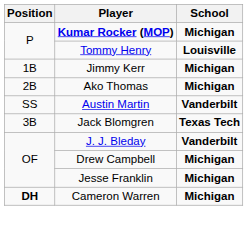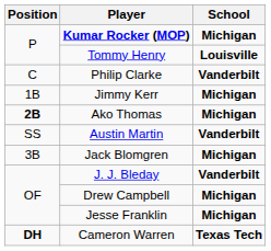 <table class="wikitable" style=text-align:center>
 <tr>
 <th>Position</th>
 <th>Player</th>
 <th>School</th>
 </tr>
 <tr>
 <td rowspan=2>P</td>
 <td><strong><a href='#'>Kumar Rocker</a> (<a href='#'>MOP</a>)</strong></td>
 <td style=><strong>Michigan</strong></td>
 </tr>
 <tr>
 <td><a href='#'>Tommy Henry</a></td>
 <td style=><strong>Louisville</strong></td>
 </tr>
 <tr>
+<td>C</td>
+<td>Philip Clarke</td>
+<td style=><strong>Vanderbilt</strong></td>
+</tr>
+<tr>
 <td>1B</td>
 <td>Jimmy Kerr</td>
 <td style=><strong>Michigan</strong></td>
 </tr>
 <tr>
-<td>2B</td>
+<td><strong>2B</strong></td>
 <td>Ako Thomas</td>
 <td style=><strong>Michigan</strong></td>
 </tr>
 <tr>
 <td>SS</td>
 <td><a href='#'>Austin Martin</a></td>
 <td style=><strong>Vanderbilt</strong></td>
 </tr>
 <tr>
 <td>3B</td>
 <td>Jack Blomgren</td>
-<td style=><strong>Texas Tech</strong></td>
+<td style=><strong>Michigan</strong></td>
 </tr>
 <tr>
 <td rowspan=3>OF</td>
 <td><a href='#'>J. J. Bleday</a></td>
 <td style=><strong>Vanderbilt</strong></td>
 </tr>
 <tr>
 <td>Drew Campbell</td>
 <td style=><strong>Michigan</strong></td>
 </tr>
 <tr>
 <td>Jesse Franklin</td>
 <td style=><strong>Michigan</strong></td>
 </tr>
 <tr>
 <td><strong>DH</strong></td>
 <td>Cameron Warren</td>
-<td style=><strong>Michigan</strong></td>
+<td style=><strong>Texas Tech</strong></td>
 </tr>
 </table>
